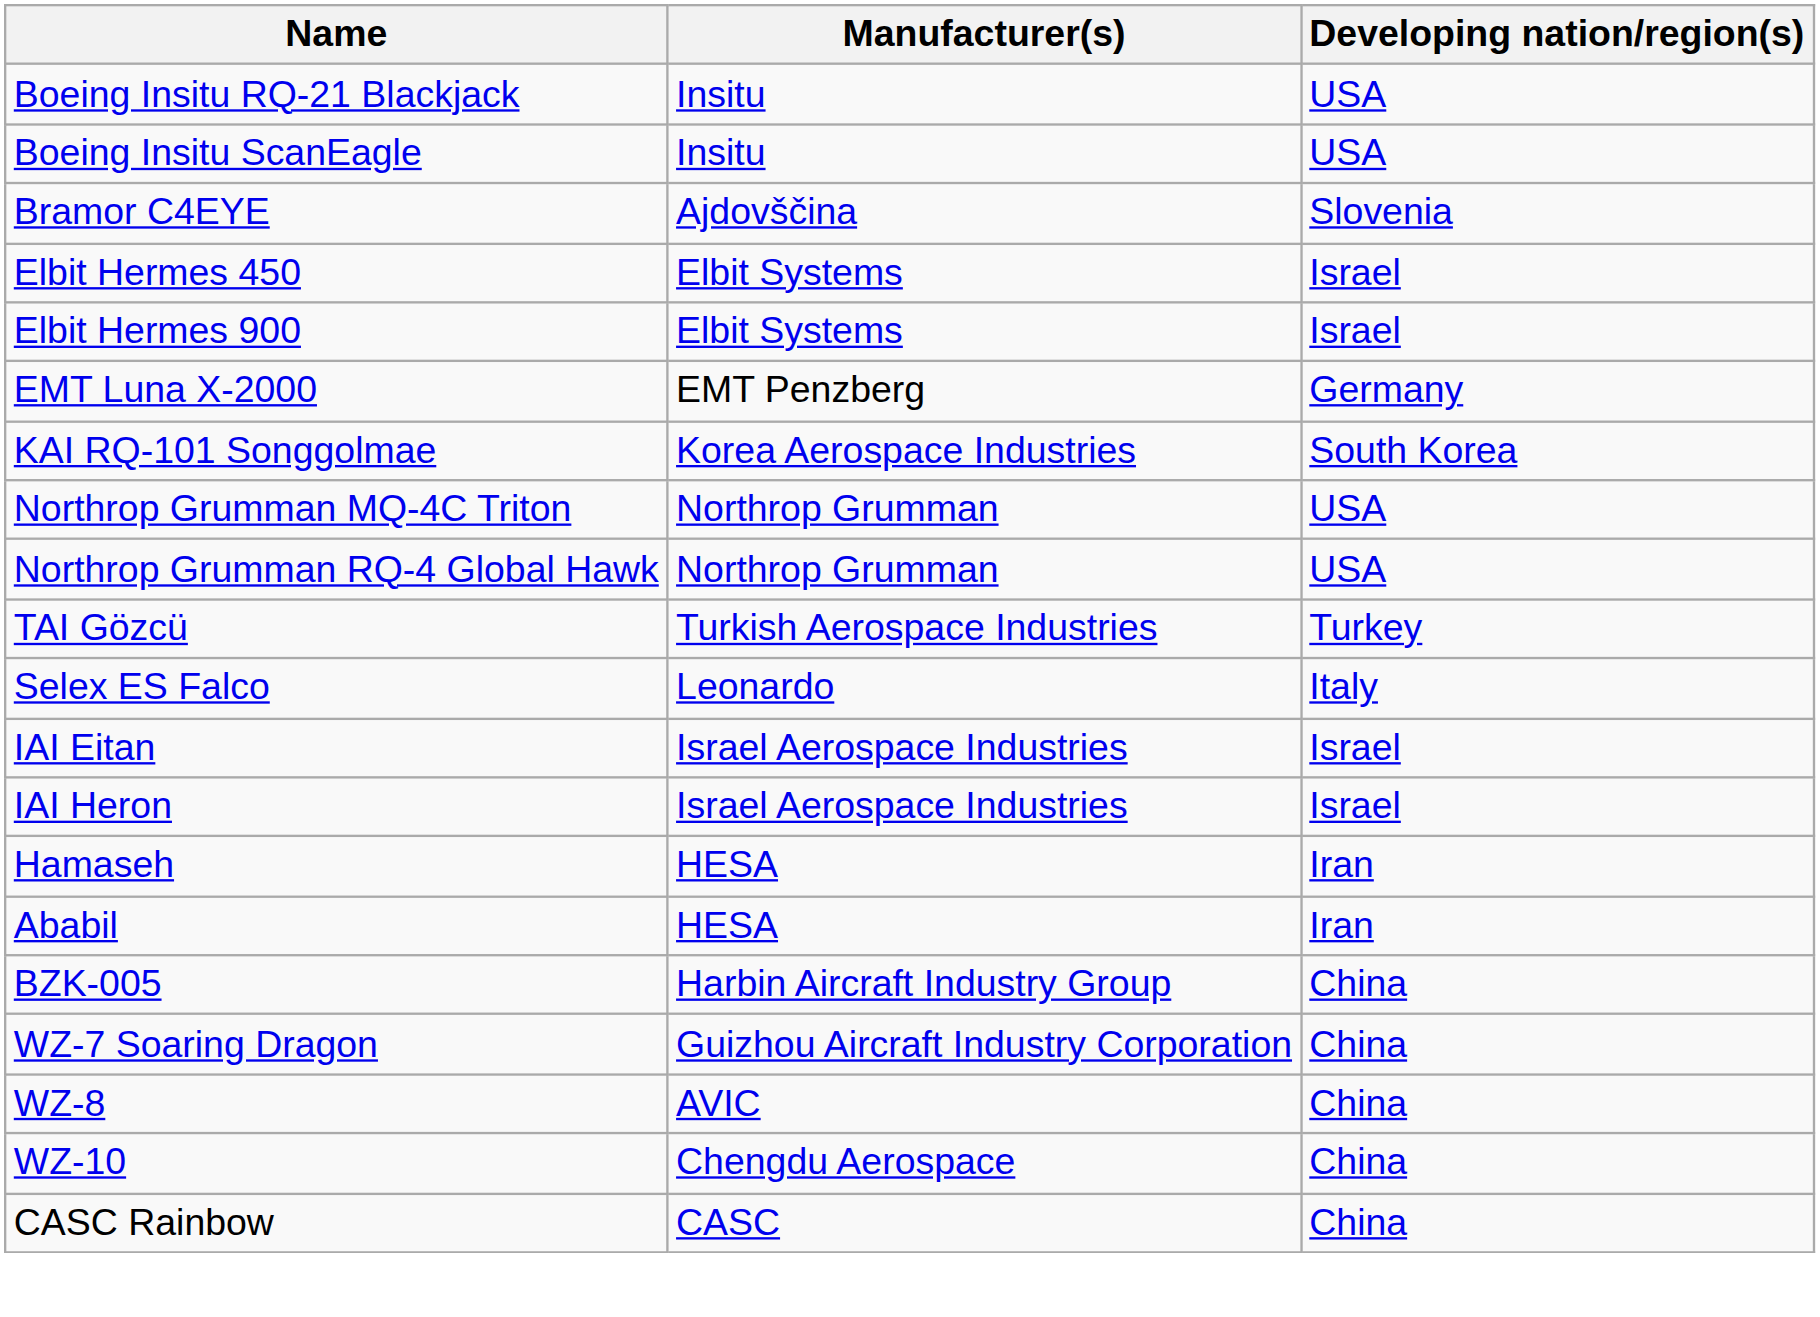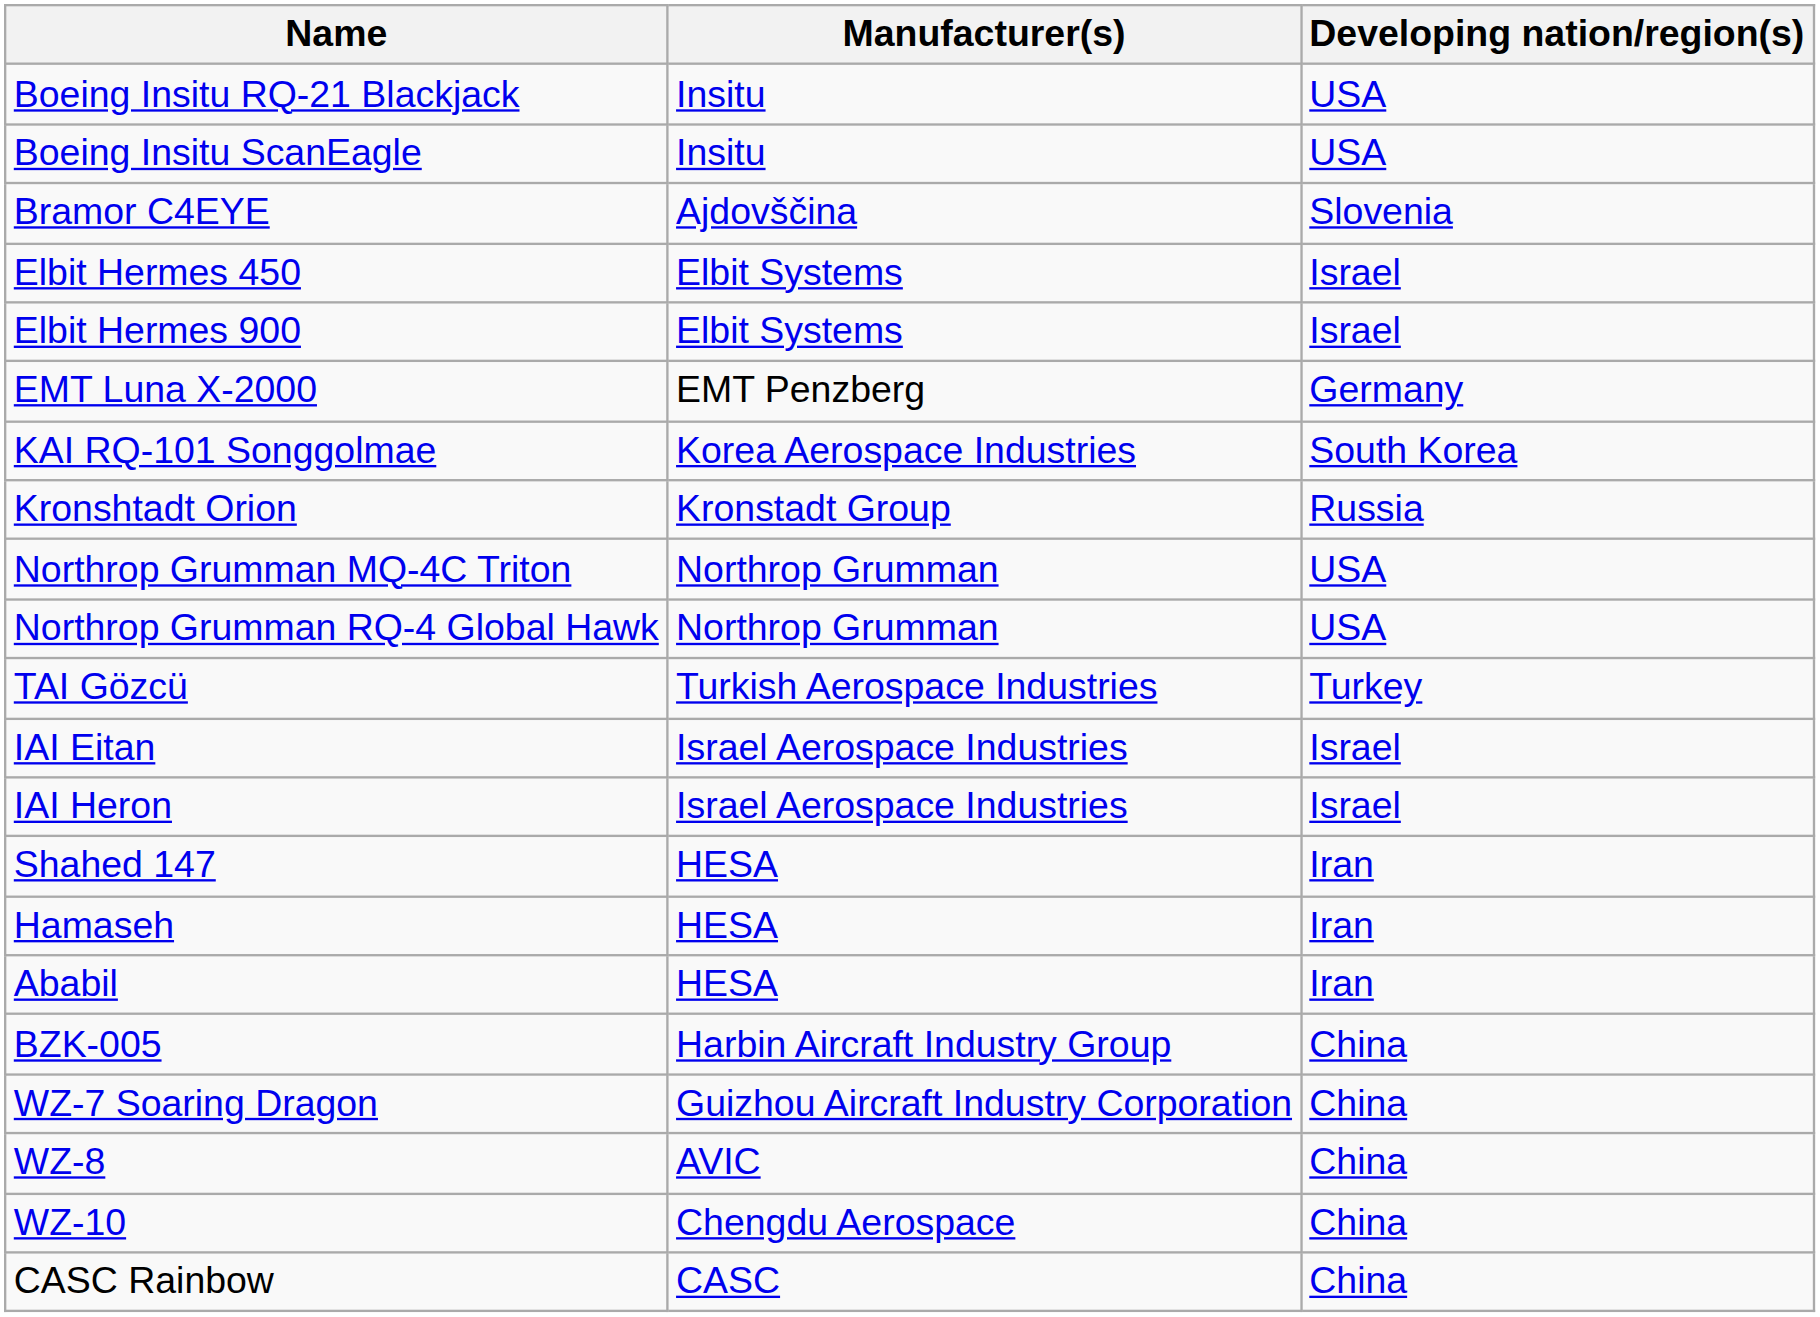 <table class="wikitable sortable">
 <tr>
 <th>Name</th>
 <th>Manufacturer(s)</th>
 <th>Developing nation/region(s)</th>
 </tr>
 <tr>
 <td><a href='#'>Boeing Insitu RQ-21 Blackjack</a></td>
 <td><a href='#'>Insitu</a></td>
 <td><a href='#'>USA</a></td>
 </tr>
 <tr>
 <td><a href='#'>Boeing Insitu ScanEagle</a></td>
 <td><a href='#'>Insitu</a></td>
 <td><a href='#'>USA</a></td>
 </tr>
 <tr>
 <td><a href='#'>Bramor C4EYE</a></td>
 <td><a href='#'>Ajdovščina</a></td>
 <td><a href='#'>Slovenia</a></td>
 </tr>
 <tr>
 <td><a href='#'>Elbit Hermes 450</a></td>
 <td><a href='#'>Elbit Systems</a></td>
 <td><a href='#'>Israel</a></td>
 </tr>
 <tr>
 <td><a href='#'>Elbit Hermes 900</a></td>
 <td><a href='#'>Elbit Systems</a></td>
 <td><a href='#'>Israel</a></td>
 </tr>
 <tr>
 <td><a href='#'>EMT Luna X-2000</a></td>
 <td>EMT Penzberg</td>
 <td><a href='#'>Germany</a></td>
 </tr>
 <tr>
 <td><a href='#'>KAI RQ-101 Songgolmae</a></td>
 <td><a href='#'>Korea Aerospace Industries</a></td>
 <td><a href='#'>South Korea</a></td>
 </tr>
 <tr>
+<td><a href='#'>Kronshtadt Orion</a></td>
+<td><a href='#'>Kronstadt Group</a></td>
+<td><a href='#'>Russia</a></td>
+</tr>
+<tr>
 <td><a href='#'>Northrop Grumman MQ-4C Triton</a></td>
 <td><a href='#'>Northrop Grumman</a></td>
 <td><a href='#'>USA</a></td>
 </tr>
 <tr>
 <td><a href='#'>Northrop Grumman RQ-4 Global Hawk</a></td>
 <td><a href='#'>Northrop Grumman</a></td>
 <td><a href='#'>USA</a></td>
 </tr>
 <tr>
 <td><a href='#'>TAI Gözcü</a></td>
 <td><a href='#'>Turkish Aerospace Industries</a></td>
 <td><a href='#'>Turkey</a></td>
 </tr>
 <tr>
-<td><a href='#'>Selex ES Falco</a></td>
-<td><a href='#'>Leonardo</a></td>
-<td><a href='#'>Italy</a></td>
-</tr>
-<tr>
 <td><a href='#'>IAI Eitan</a></td>
 <td><a href='#'>Israel Aerospace Industries</a></td>
 <td><a href='#'>Israel</a></td>
 </tr>
 <tr>
 <td><a href='#'>IAI Heron</a></td>
 <td><a href='#'>Israel Aerospace Industries</a></td>
 <td><a href='#'>Israel</a></td>
+</tr>
+<tr>
+<td><a href='#'>Shahed 147</a></td>
+<td><a href='#'>HESA</a></td>
+<td><a href='#'>Iran</a></td>
 </tr>
 <tr>
 <td><a href='#'>Hamaseh</a></td>
 <td><a href='#'>HESA</a></td>
 <td><a href='#'>Iran</a></td>
 </tr>
 <tr>
 <td><a href='#'>Ababil</a></td>
 <td><a href='#'>HESA</a></td>
 <td><a href='#'>Iran</a></td>
 </tr>
 <tr>
 <td><a href='#'>BZK-005</a></td>
 <td><a href='#'>Harbin Aircraft Industry Group</a></td>
 <td><a href='#'>China</a></td>
 </tr>
 <tr>
 <td><a href='#'>WZ-7 Soaring Dragon</a></td>
 <td><a href='#'>Guizhou Aircraft Industry Corporation</a></td>
 <td><a href='#'>China</a></td>
 </tr>
 <tr>
 <td><a href='#'>WZ-8</a></td>
 <td><a href='#'>AVIC</a></td>
 <td><a href='#'>China</a></td>
 </tr>
 <tr>
 <td><a href='#'>WZ-10</a></td>
 <td><a href='#'>Chengdu Aerospace</a></td>
 <td><a href='#'>China</a></td>
 </tr>
 <tr>
 <td>CASC Rainbow </td>
 <td><a href='#'>CASC</a></td>
 <td><a href='#'>China</a></td>
 </tr>
 </table>
